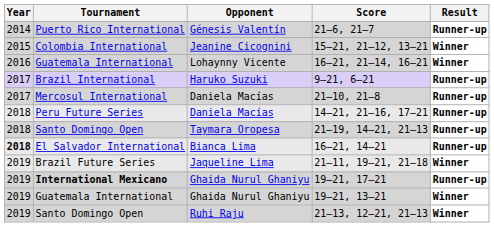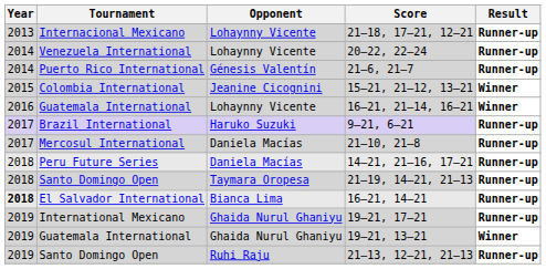 <table class="sortable wikitable" style="font-size: 90%;">
 <tr>
 <th>Year</th>
 <th>Tournament</th>
 <th>Opponent</th>
 <th>Score</th>
 <th>Result</th>
+</tr>
+<tr style="background:#D5D5D5">
+<td align="center">2013</td>
+<td align="left"><a href='#'>Internacional Mexicano</a></td>
+<td align="left"> <a href='#'>Lohaynny Vicente</a></td>
+<td align="left">21–18, 17–21, 12–21</td>
+<td style="text-align:left; background:white"> <strong>Runner-up</strong></td>
+</tr>
+<tr style="background:#D5D5D5">
+<td align="center">2014</td>
+<td align="left"><a href='#'>Venezuela International</a></td>
+<td align="left"> Lohaynny Vicente</td>
+<td align="left">20–22, 22–24</td>
+<td style="text-align:left; background:white"> <strong>Runner-up</strong></td>
 </tr>
 <tr style="background:#D5D5D5">
 <td align="center">2014</td>
 <td align="left"><a href='#'>Puerto Rico International</a></td>
 <td align="left"> <a href='#'>Génesis Valentín</a></td>
 <td align="left">21–6, 21–7</td>
 <td style="text-align:left; background:white"> <strong>Runner-up</strong></td>
 </tr>
 <tr style="background:#D5D5D5">
 <td align="center">2015</td>
 <td align="left"><a href='#'>Colombia International</a></td>
 <td align="left"> <a href='#'>Jeanine Cicognini</a></td>
 <td align="left">15–21, 21–12, 13–21</td>
 <td style="text-align:left; background:white"> <strong>Winner</strong></td>
 </tr>
 <tr style="background:#D5D5D5">
 <td align="center">2016</td>
 <td align="left"><a href='#'>Guatemala International</a></td>
 <td align="left"> Lohaynny Vicente</td>
 <td align="left">16–21, 21–14, 16–21</td>
 <td style="text-align:left; background:white"> <strong>Winner</strong></td>
 </tr>
 <tr style="background:#D8CEF6">
 <td align="center">2017</td>
 <td align="left"><a href='#'>Brazil International</a></td>
 <td align="left"> <a href='#'>Haruko Suzuki</a></td>
 <td align="left">9–21, 6–21</td>
 <td style="text-align:left; background:white"> <strong>Runner-up</strong></td>
 </tr>
 <tr style="background:#D5D5D5">
 <td align="center">2017</td>
 <td align="left"><a href='#'>Mercosul International</a></td>
 <td align="left"> Daniela Macías</td>
 <td align="left">21–10, 21–8</td>
 <td style="text-align:left; background:white"> <strong>Runner-up</strong></td>
 </tr>
 <tr style="background:#E9E9E9">
 <td align="center">2018</td>
 <td align="left"><a href='#'>Peru Future Series</a></td>
 <td align="left"> <a href='#'>Daniela Macías</a></td>
 <td align="left">14–21, 21–16, 17–21</td>
 <td style="text-align:left; background:white"> <strong>Runner-up</strong></td>
 </tr>
 <tr style="background:#D5D5D5">
 <td align="center">2018</td>
 <td align="left"><a href='#'>Santo Domingo Open</a></td>
 <td align="left"> <a href='#'>Taymara Oropesa</a></td>
 <td align="left">21–19, 14–21, 21–13</td>
 <td style="text-align:left; background:white"> <strong>Runner-up</strong></td>
 </tr>
 <tr style="background:#E9E9E9">
 <td align="center"><strong>2018</strong></td>
 <td align="left"><a href='#'>El Salvador International</a></td>
 <td align="left"> <a href='#'>Bianca Lima</a></td>
 <td align="left">16–21, 14–21</td>
 <td style="text-align:left; background:white"> <strong>Runner-up</strong></td>
 </tr>
-<tr style="background:#E9E9E9">
-<td align="center">2019</td>
-<td align="left">Brazil Future Series</td>
-<td align="left"> <a href='#'>Jaqueline Lima</a></td>
-<td align="left">21–11, 19–21, 21–18</td>
-<td style="text-align:left; background:white"> <strong>Winner</strong></td>
-</tr>
 <tr style="background:#D5D5D5">
 <td align="center">2019</td>
-<td align="left"><strong>International Mexicano</strong></td>
+<td align="left">International Mexicano</td>
 <td align="left"> <a href='#'>Ghaida Nurul Ghaniyu</a></td>
 <td align="left">19–21, 17–21</td>
 <td style="text-align:left; background:white"> <strong>Runner-up</strong></td>
 </tr>
 <tr style="background:#D5D5D5">
 <td align="center">2019</td>
 <td align="left">Guatemala International</td>
 <td align="left"> Ghaida Nurul Ghaniyu</td>
 <td align="left">19–21, 13–21</td>
 <td style="text-align:left; background:white"> <strong>Winner</strong></td>
 </tr>
 <tr style="background:#D5D5D5">
 <td align="center">2019</td>
 <td align="left">Santo Domingo Open</td>
 <td align="left"> <a href='#'>Ruhi Raju</a></td>
 <td align="left">21–13, 12–21, 21–13</td>
-<td style="text-align:left; background:white"> <strong>Winner</strong></td>
+<td style="text-align:left; background:white"> <strong>Runner-up</strong></td>
 </tr>
 </table>
